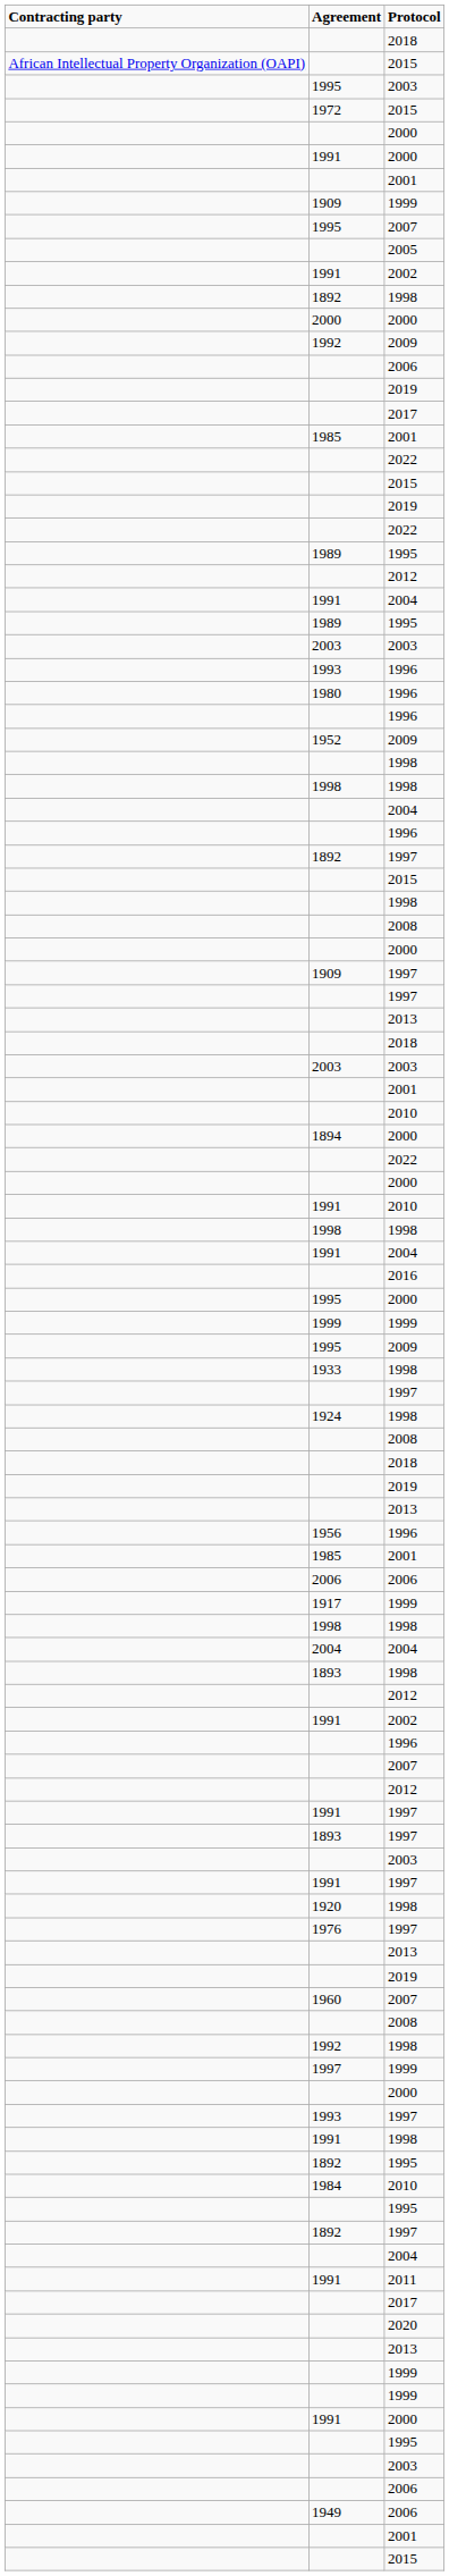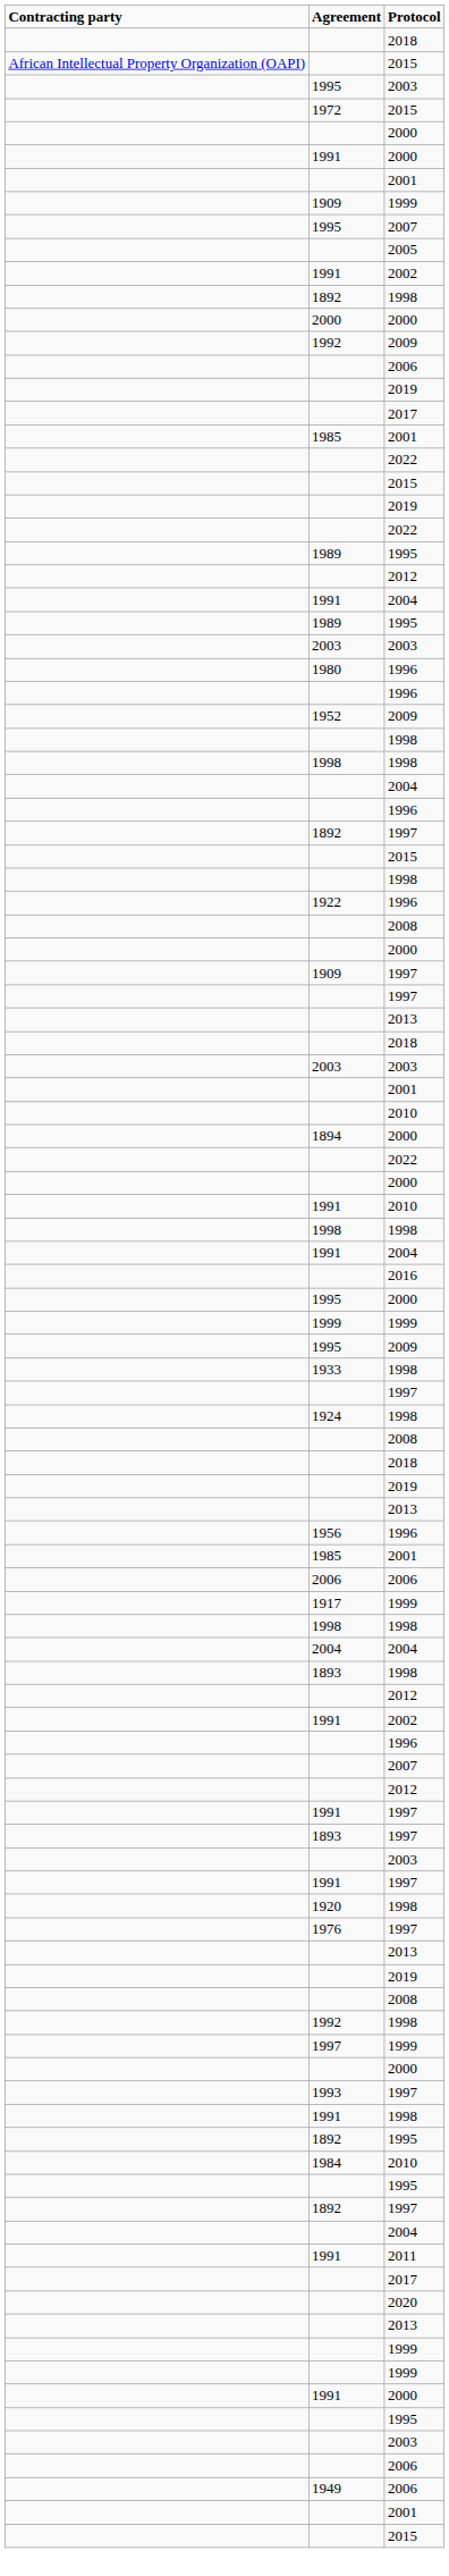 <table class="wikitable sortable mw-collapsible">
 <tr>
 <td><strong>Contracting party</strong></td>
 <td><strong>Agreement</strong></td>
 <td><strong>Protocol</strong></td>
 </tr>
 <tr>
 <td></td>
 <td></td>
 <td>2018</td>
 </tr>
 <tr>
 <td><a href='#'>African Intellectual Property Organization (OAPI)</a></td>
 <td></td>
 <td>2015</td>
 </tr>
 <tr>
 <td></td>
 <td>1995</td>
 <td>2003</td>
 </tr>
 <tr>
 <td></td>
 <td>1972</td>
 <td>2015</td>
 </tr>
 <tr>
 <td></td>
 <td></td>
 <td>2000</td>
 </tr>
 <tr>
 <td></td>
 <td>1991</td>
 <td>2000</td>
 </tr>
 <tr>
 <td></td>
 <td></td>
 <td>2001</td>
 </tr>
 <tr>
 <td></td>
 <td>1909</td>
 <td>1999</td>
 </tr>
 <tr>
 <td></td>
 <td>1995</td>
 <td>2007</td>
 </tr>
 <tr>
 <td></td>
 <td></td>
 <td>2005</td>
 </tr>
 <tr>
 <td></td>
 <td>1991</td>
 <td>2002</td>
 </tr>
 <tr>
 <td></td>
 <td>1892</td>
 <td>1998</td>
 </tr>
 <tr>
 <td></td>
 <td>2000</td>
 <td>2000</td>
 </tr>
 <tr>
 <td></td>
 <td>1992</td>
 <td>2009</td>
 </tr>
 <tr>
 <td></td>
 <td></td>
 <td>2006</td>
 </tr>
 <tr>
 <td></td>
 <td></td>
 <td>2019</td>
 </tr>
 <tr>
 <td></td>
 <td></td>
 <td>2017</td>
 </tr>
 <tr>
 <td></td>
 <td>1985</td>
 <td>2001</td>
 </tr>
 <tr>
 <td></td>
 <td></td>
 <td>2022</td>
 </tr>
 <tr>
 <td></td>
 <td></td>
 <td>2015</td>
 </tr>
 <tr>
 <td></td>
 <td></td>
 <td>2019</td>
 </tr>
 <tr>
 <td></td>
 <td></td>
 <td>2022</td>
 </tr>
 <tr>
 <td></td>
 <td>1989</td>
 <td>1995</td>
 </tr>
 <tr>
 <td></td>
 <td></td>
 <td>2012</td>
 </tr>
 <tr>
 <td></td>
 <td>1991</td>
 <td>2004</td>
 </tr>
 <tr>
 <td></td>
 <td>1989</td>
 <td>1995</td>
 </tr>
 <tr>
 <td></td>
 <td>2003</td>
 <td>2003</td>
 </tr>
 <tr>
 <td></td>
-<td>1993</td>
-<td>1996</td>
-</tr>
-<tr>
-<td></td>
 <td>1980</td>
 <td>1996</td>
 </tr>
 <tr>
 <td></td>
 <td></td>
 <td>1996</td>
 </tr>
 <tr>
 <td></td>
 <td>1952</td>
 <td>2009</td>
 </tr>
 <tr>
 <td></td>
 <td></td>
 <td>1998</td>
 </tr>
 <tr>
 <td></td>
 <td>1998</td>
 <td>1998</td>
 </tr>
 <tr>
 <td></td>
 <td></td>
 <td>2004</td>
 </tr>
 <tr>
 <td></td>
 <td></td>
 <td>1996</td>
 </tr>
 <tr>
 <td></td>
 <td>1892</td>
 <td>1997</td>
 </tr>
 <tr>
 <td></td>
 <td></td>
 <td>2015</td>
 </tr>
 <tr>
 <td></td>
 <td></td>
 <td>1998</td>
+</tr>
+<tr>
+<td></td>
+<td>1922</td>
+<td>1996</td>
 </tr>
 <tr>
 <td></td>
 <td></td>
 <td>2008</td>
 </tr>
 <tr>
 <td></td>
 <td></td>
 <td>2000</td>
 </tr>
 <tr>
 <td></td>
 <td>1909</td>
 <td>1997</td>
 </tr>
 <tr>
 <td></td>
 <td></td>
 <td>1997</td>
 </tr>
 <tr>
 <td></td>
 <td></td>
 <td>2013</td>
 </tr>
 <tr>
 <td></td>
 <td></td>
 <td>2018</td>
 </tr>
 <tr>
 <td></td>
 <td>2003</td>
 <td>2003</td>
 </tr>
 <tr>
 <td></td>
 <td></td>
 <td>2001</td>
 </tr>
 <tr>
 <td></td>
 <td></td>
 <td>2010</td>
 </tr>
 <tr>
 <td></td>
 <td>1894</td>
 <td>2000</td>
 </tr>
 <tr>
 <td></td>
 <td></td>
 <td>2022</td>
 </tr>
 <tr>
 <td></td>
 <td></td>
 <td>2000</td>
 </tr>
 <tr>
 <td></td>
 <td>1991</td>
 <td>2010</td>
 </tr>
 <tr>
 <td></td>
 <td>1998</td>
 <td>1998</td>
 </tr>
 <tr>
 <td></td>
 <td>1991</td>
 <td>2004</td>
 </tr>
 <tr>
 <td></td>
 <td></td>
 <td>2016</td>
 </tr>
 <tr>
 <td></td>
 <td>1995</td>
 <td>2000</td>
 </tr>
 <tr>
 <td></td>
 <td>1999</td>
 <td>1999</td>
 </tr>
 <tr>
 <td></td>
 <td>1995</td>
 <td>2009</td>
 </tr>
 <tr>
 <td></td>
 <td>1933</td>
 <td>1998</td>
 </tr>
 <tr>
 <td></td>
 <td></td>
 <td>1997</td>
 </tr>
 <tr>
 <td></td>
 <td>1924</td>
 <td>1998</td>
 </tr>
 <tr>
 <td></td>
 <td></td>
 <td>2008</td>
 </tr>
 <tr>
 <td></td>
 <td></td>
 <td>2018</td>
 </tr>
 <tr>
 <td></td>
 <td></td>
 <td>2019</td>
 </tr>
 <tr>
 <td></td>
 <td></td>
 <td>2013</td>
 </tr>
 <tr>
 <td></td>
 <td>1956</td>
 <td>1996</td>
 </tr>
 <tr>
 <td></td>
 <td>1985</td>
 <td>2001</td>
 </tr>
 <tr>
 <td></td>
 <td>2006</td>
 <td>2006</td>
 </tr>
 <tr>
 <td></td>
 <td>1917</td>
 <td>1999</td>
 </tr>
 <tr>
 <td></td>
 <td>1998</td>
 <td>1998</td>
 </tr>
 <tr>
 <td></td>
 <td>2004</td>
 <td>2004</td>
 </tr>
 <tr>
 <td></td>
 <td>1893</td>
 <td>1998</td>
 </tr>
 <tr>
 <td></td>
 <td></td>
 <td>2012</td>
 </tr>
 <tr>
 <td></td>
 <td>1991</td>
 <td>2002</td>
 </tr>
 <tr>
 <td></td>
 <td></td>
 <td>1996</td>
 </tr>
 <tr>
 <td></td>
 <td></td>
 <td>2007</td>
 </tr>
 <tr>
 <td></td>
 <td></td>
 <td>2012</td>
 </tr>
 <tr>
 <td></td>
 <td>1991</td>
 <td>1997</td>
 </tr>
 <tr>
 <td></td>
 <td>1893</td>
 <td>1997</td>
 </tr>
 <tr>
 <td></td>
 <td></td>
 <td>2003</td>
 </tr>
 <tr>
 <td></td>
 <td>1991</td>
 <td>1997</td>
 </tr>
 <tr>
 <td></td>
 <td>1920</td>
 <td>1998</td>
 </tr>
 <tr>
 <td></td>
 <td>1976</td>
 <td>1997</td>
 </tr>
 <tr>
 <td></td>
 <td></td>
 <td>2013</td>
 </tr>
 <tr>
 <td></td>
 <td></td>
 <td>2019</td>
 </tr>
 <tr>
 <td></td>
-<td>1960</td>
-<td>2007</td>
-</tr>
-<tr>
-<td></td>
 <td></td>
 <td>2008</td>
 </tr>
 <tr>
 <td></td>
 <td>1992</td>
 <td>1998</td>
 </tr>
 <tr>
 <td></td>
 <td>1997</td>
 <td>1999</td>
 </tr>
 <tr>
 <td></td>
 <td></td>
 <td>2000</td>
 </tr>
 <tr>
 <td></td>
 <td>1993</td>
 <td>1997</td>
 </tr>
 <tr>
 <td></td>
 <td>1991</td>
 <td>1998</td>
 </tr>
 <tr>
 <td></td>
 <td>1892</td>
 <td>1995</td>
 </tr>
 <tr>
 <td></td>
 <td>1984</td>
 <td>2010</td>
 </tr>
 <tr>
 <td></td>
 <td></td>
 <td>1995</td>
 </tr>
 <tr>
 <td></td>
 <td>1892</td>
 <td>1997</td>
 </tr>
 <tr>
 <td></td>
 <td></td>
 <td>2004</td>
 </tr>
 <tr>
 <td></td>
 <td>1991</td>
 <td>2011</td>
 </tr>
 <tr>
 <td></td>
 <td></td>
 <td>2017</td>
 </tr>
 <tr>
 <td></td>
 <td></td>
 <td>2020</td>
 </tr>
 <tr>
 <td></td>
 <td></td>
 <td>2013</td>
 </tr>
 <tr>
 <td></td>
 <td></td>
 <td>1999</td>
 </tr>
 <tr>
 <td></td>
 <td></td>
 <td>1999</td>
 </tr>
 <tr>
 <td></td>
 <td>1991</td>
 <td>2000</td>
 </tr>
 <tr>
 <td></td>
 <td></td>
 <td>1995</td>
 </tr>
 <tr>
 <td></td>
 <td></td>
 <td>2003</td>
 </tr>
 <tr>
 <td></td>
 <td></td>
 <td>2006</td>
 </tr>
 <tr>
 <td></td>
 <td>1949</td>
 <td>2006</td>
 </tr>
 <tr>
 <td></td>
 <td></td>
 <td>2001</td>
 </tr>
 <tr>
 <td></td>
 <td></td>
 <td>2015</td>
 </tr>
 </table>
